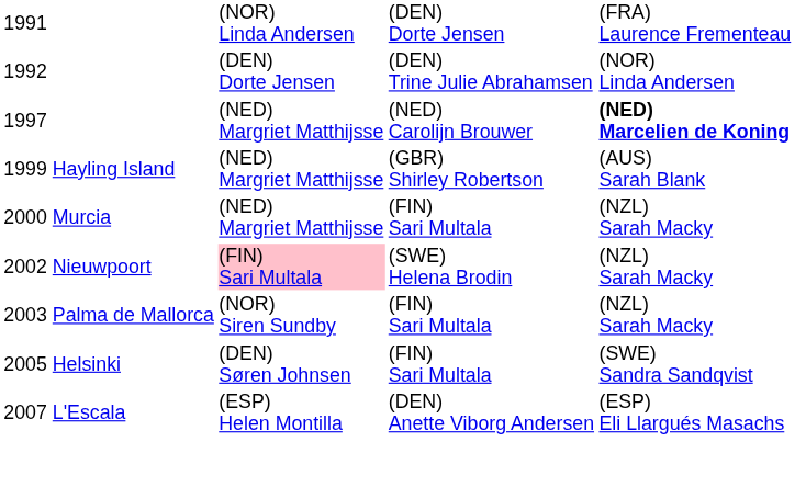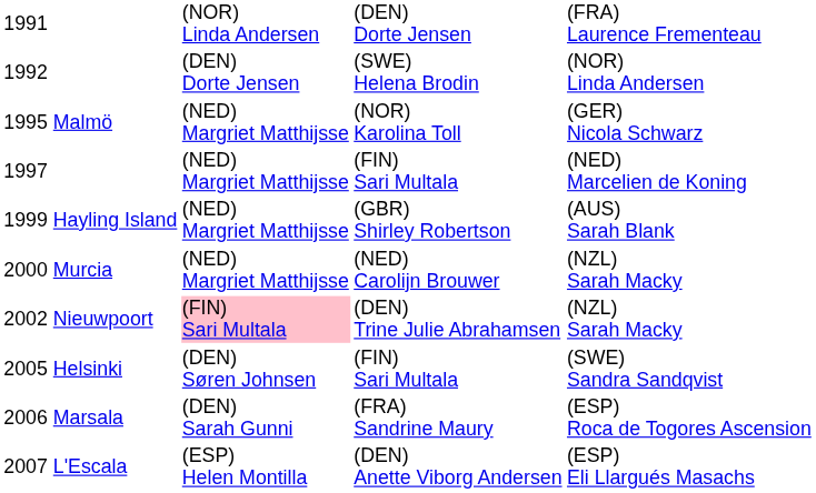 <table>
 <tr>
 <td>1991</td>
 <td> (NOR)<br><a href='#'>Linda Andersen</a></td>
 <td> (DEN)<br><a href='#'>Dorte Jensen</a></td>
 <td> (FRA)<br><a href='#'>Laurence Frementeau</a></td>
 </tr>
 <tr>
 <td>1992</td>
 <td> (DEN)<br><a href='#'>Dorte Jensen</a></td>
-<td> (DEN)<br><a href='#'>Trine Julie Abrahamsen</a></td>
+<td> (SWE)<br><a href='#'>Helena Brodin</a></td>
 <td> (NOR)<br><a href='#'>Linda Andersen</a></td>
+</tr>
+<tr>
+<td>1995 <a href='#'>Malmö</a></td>
+<td> (NED)<br><a href='#'>Margriet Matthijsse</a></td>
+<td> (NOR)<br><a href='#'>Karolina Toll</a></td>
+<td> (GER)<br><a href='#'>Nicola Schwarz</a></td>
 </tr>
 <tr>
 <td>1997</td>
 <td> (NED)<br><a href='#'>Margriet Matthijsse</a></td>
-<td> (NED)<br><a href='#'>Carolijn Brouwer</a></td>
-<td><strong> (NED)<br><a href='#'>Marcelien de Koning</a></strong></td>
+<td> (FIN)<br><a href='#'>Sari Multala</a></td>
+<td> (NED)<br><a href='#'>Marcelien de Koning</a></td>
 </tr>
 <tr>
 <td>1999  <a href='#'>Hayling Island</a></td>
 <td> (NED)<br><a href='#'>Margriet Matthijsse</a></td>
 <td> (GBR)<br><a href='#'>Shirley Robertson</a></td>
 <td> (AUS)<br><a href='#'>Sarah Blank</a></td>
 </tr>
 <tr>
 <td>2000  <a href='#'>Murcia</a></td>
 <td> (NED)<br><a href='#'>Margriet Matthijsse</a></td>
-<td> (FIN)<br><a href='#'>Sari Multala</a></td>
+<td> (NED)<br><a href='#'>Carolijn Brouwer</a></td>
 <td> (NZL)<br><a href='#'>Sarah Macky</a></td>
 </tr>
 <tr>
 <td>2002  <a href='#'>Nieuwpoort</a></td>
 <td style="background: pink;"> (FIN)<br><a href='#'>Sari Multala</a></td>
-<td> (SWE)<br><a href='#'>Helena Brodin</a></td>
-<td> (NZL)<br><a href='#'>Sarah Macky</a></td>
-</tr>
-<tr>
-<td>2003  <a href='#'>Palma de Mallorca</a></td>
-<td> (NOR)<br><a href='#'>Siren Sundby</a></td>
-<td> (FIN)<br><a href='#'>Sari Multala</a></td>
+<td> (DEN)<br><a href='#'>Trine Julie Abrahamsen</a></td>
 <td> (NZL)<br><a href='#'>Sarah Macky</a></td>
 </tr>
 <tr>
 <td>2005  <a href='#'>Helsinki</a></td>
 <td> (DEN)<br><a href='#'>Søren Johnsen</a></td>
 <td> (FIN)<br><a href='#'>Sari Multala</a></td>
 <td> (SWE)<br><a href='#'>Sandra Sandqvist</a></td>
+</tr>
+<tr>
+<td>2006 <a href='#'>Marsala</a></td>
+<td> (DEN)<br><a href='#'>Sarah Gunni</a></td>
+<td> (FRA)<br><a href='#'>Sandrine Maury</a></td>
+<td> (ESP)<br><a href='#'>Roca de Togores Ascension</a></td>
 </tr>
 <tr>
 <td>2007  <a href='#'>L'Escala</a></td>
 <td> (ESP)<br><a href='#'>Helen Montilla</a></td>
 <td> (DEN)<br><a href='#'>Anette Viborg Andersen</a></td>
 <td> (ESP)<br><a href='#'>Eli Llargués Masachs</a></td>
 </tr>
 <tr>
 </tr>
 </table>
